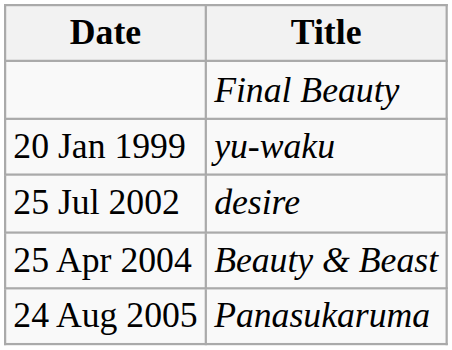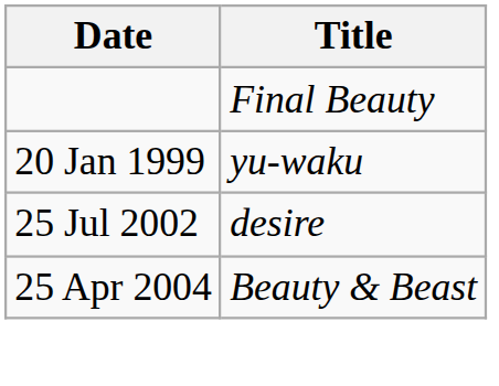 <table class="wikitable">
 <tr>
 <th>Date</th>
 <th>Title</th>
 </tr>
 <tr>
 <td></td>
 <td><em>Final Beauty</em></td>
 </tr>
 <tr>
 <td>20 Jan 1999</td>
 <td><em>yu-waku</em></td>
 </tr>
 <tr>
 <td>25 Jul 2002</td>
 <td><em>desire</em></td>
 </tr>
 <tr>
 <td>25 Apr 2004</td>
 <td><em>Beauty & Beast</em></td>
 </tr>
-<tr>
-<td>24 Aug 2005</td>
-<td><em>Panasukaruma</em></td>
-</tr>
 </table>
